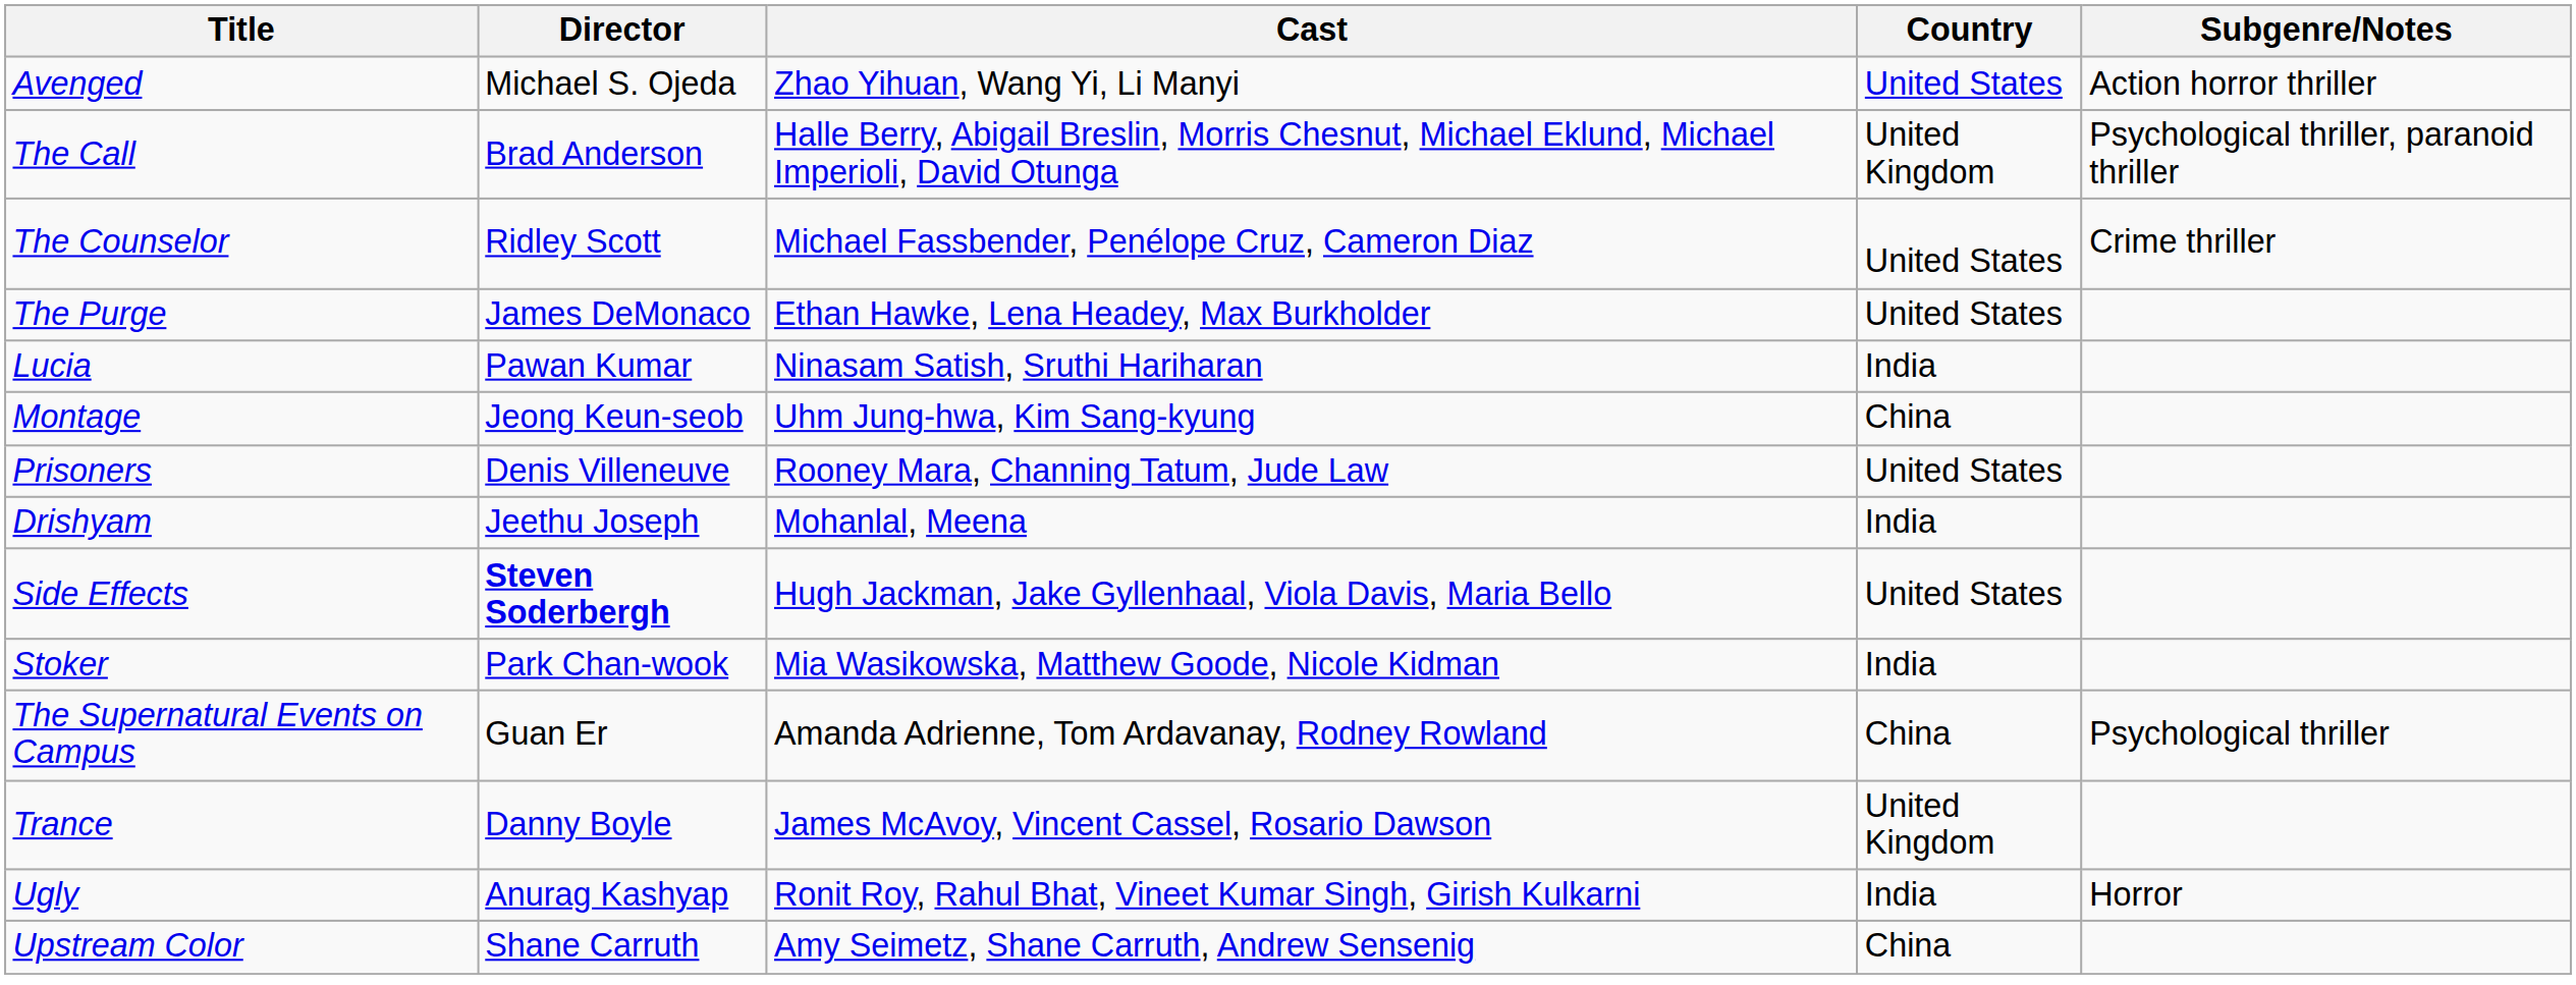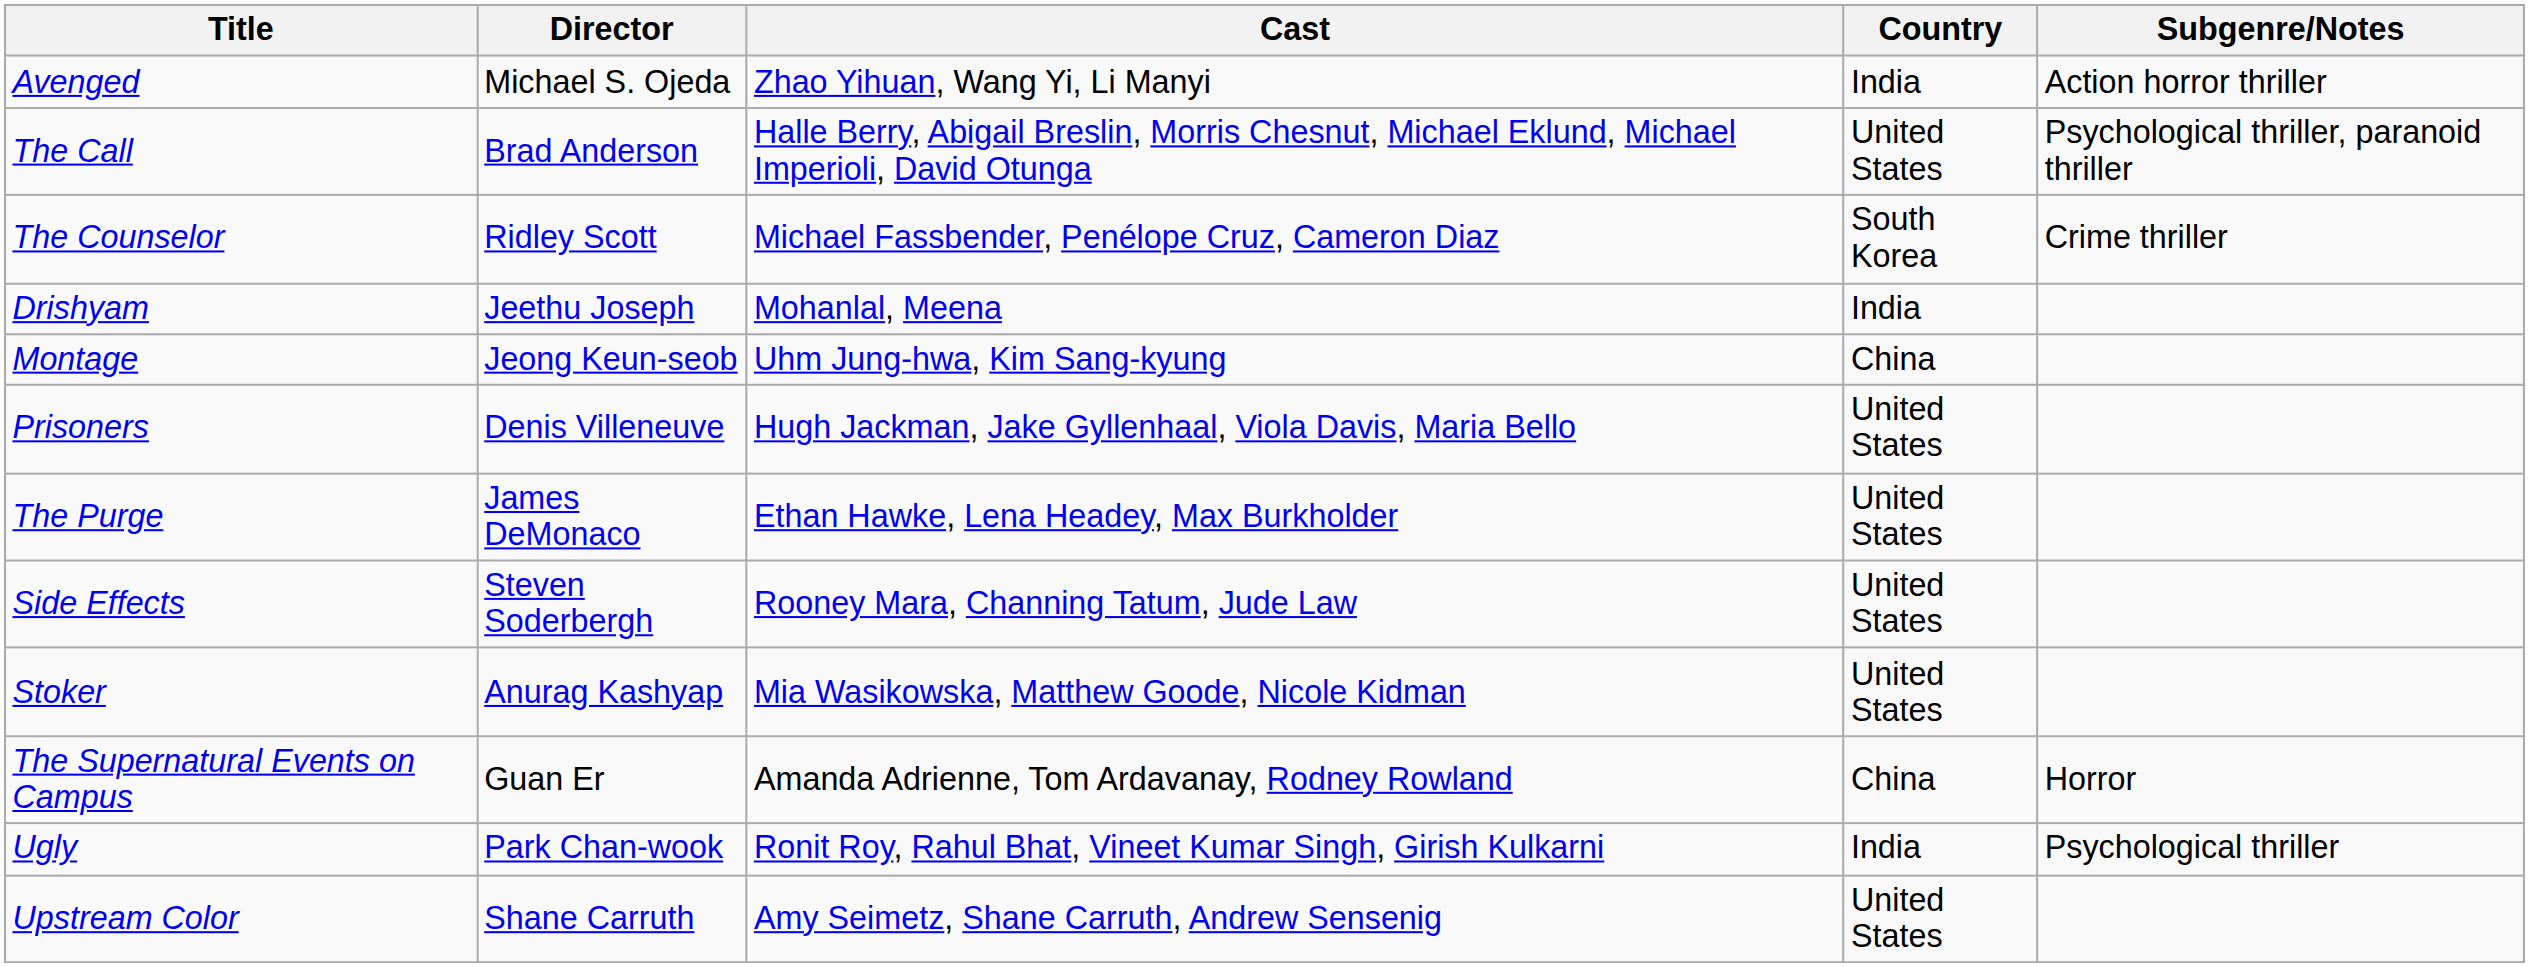 <table class="wikitable sortable">
 <tr>
 <th>Title</th>
 <th>Director</th>
 <th>Cast</th>
 <th>Country</th>
 <th>Subgenre/Notes</th>
 </tr>
 <tr>
 <td><em><a href='#'>Avenged</a></em></td>
 <td>Michael S. Ojeda</td>
 <td><a href='#'>Zhao Yihuan</a>, Wang Yi, Li Manyi</td>
-<td><a href='#'>United States</a></td>
+<td>India</td>
 <td>Action horror thriller</td>
 </tr>
 <tr>
 <td><em><a href='#'>The Call</a></em></td>
 <td><a href='#'>Brad Anderson</a></td>
 <td><a href='#'>Halle Berry</a>, <a href='#'>Abigail Breslin</a>, <a href='#'>Morris Chesnut</a>, <a href='#'>Michael Eklund</a>, <a href='#'>Michael Imperioli</a>, <a href='#'>David Otunga</a></td>
-<td>United Kingdom</td>
+<td>United States</td>
 <td>Psychological thriller, paranoid thriller</td>
 </tr>
 <tr>
 <td><em><a href='#'>The Counselor</a></em></td>
 <td><a href='#'>Ridley Scott</a></td>
 <td><a href='#'>Michael Fassbender</a>, <a href='#'>Penélope Cruz</a>, <a href='#'>Cameron Diaz</a></td>
-<td><br>United States</td>
+<td>South Korea</td>
 <td>Crime thriller</td>
 </tr>
 <tr>
-<td><em><a href='#'>The Purge</a></em></td>
-<td><a href='#'>James DeMonaco</a></td>
-<td><a href='#'>Ethan Hawke</a>, <a href='#'>Lena Headey</a>, <a href='#'>Max Burkholder</a></td>
-<td>United States</td>
-<td></td>
-</tr>
-<tr>
-<td><em><a href='#'>Lucia</a></em></td>
-<td><a href='#'>Pawan Kumar</a></td>
-<td><a href='#'>Ninasam Satish</a>, <a href='#'>Sruthi Hariharan</a></td>
+<td><em> <a href='#'>Drishyam</a></em></td>
+<td><a href='#'>Jeethu Joseph</a></td>
+<td><a href='#'>Mohanlal</a>, <a href='#'>Meena</a></td>
 <td>India</td>
 <td></td>
 </tr>
 <tr>
 <td><em><a href='#'>Montage</a></em></td>
 <td><a href='#'>Jeong Keun-seob</a></td>
 <td><a href='#'>Uhm Jung-hwa</a>, <a href='#'>Kim Sang-kyung</a></td>
 <td>China</td>
 <td></td>
 </tr>
 <tr>
 <td><em><a href='#'>Prisoners</a></em></td>
 <td><a href='#'>Denis Villeneuve</a></td>
+<td><a href='#'>Hugh Jackman</a>, <a href='#'>Jake Gyllenhaal</a>, <a href='#'>Viola Davis</a>, <a href='#'>Maria Bello</a></td>
+<td>United States</td>
+<td></td>
+</tr>
+<tr>
+<td><em><a href='#'>The Purge</a></em></td>
+<td><a href='#'>James DeMonaco</a></td>
+<td><a href='#'>Ethan Hawke</a>, <a href='#'>Lena Headey</a>, <a href='#'>Max Burkholder</a></td>
+<td>United States</td>
+<td></td>
+</tr>
+<tr>
+<td><em><a href='#'>Side Effects</a></em></td>
+<td><a href='#'>Steven Soderbergh</a></td>
 <td><a href='#'>Rooney Mara</a>, <a href='#'>Channing Tatum</a>, <a href='#'>Jude Law</a></td>
 <td>United States</td>
 <td></td>
 </tr>
 <tr>
-<td><em> <a href='#'>Drishyam</a></em></td>
-<td><a href='#'>Jeethu Joseph</a></td>
-<td><a href='#'>Mohanlal</a>, <a href='#'>Meena</a></td>
-<td>India</td>
-<td></td>
-</tr>
-<tr>
-<td><em><a href='#'>Side Effects</a></em></td>
-<td><strong><a href='#'>Steven Soderbergh</a></strong></td>
-<td><a href='#'>Hugh Jackman</a>, <a href='#'>Jake Gyllenhaal</a>, <a href='#'>Viola Davis</a>, <a href='#'>Maria Bello</a></td>
+<td><em><a href='#'>Stoker</a></em></td>
+<td><a href='#'>Anurag Kashyap</a></td>
+<td><a href='#'>Mia Wasikowska</a>, <a href='#'>Matthew Goode</a>, <a href='#'>Nicole Kidman</a></td>
 <td>United States</td>
-<td></td>
-</tr>
-<tr>
-<td><em><a href='#'>Stoker</a></em></td>
-<td><a href='#'>Park Chan-wook</a></td>
-<td><a href='#'>Mia Wasikowska</a>, <a href='#'>Matthew Goode</a>, <a href='#'>Nicole Kidman</a></td>
-<td>India</td>
 <td></td>
 </tr>
 <tr>
 <td><em><a href='#'>The Supernatural Events on Campus</a></em></td>
 <td>Guan Er</td>
 <td>Amanda Adrienne, Tom Ardavanay, <a href='#'>Rodney Rowland</a></td>
 <td>China</td>
-<td>Psychological thriller</td>
-</tr>
-<tr>
-<td><em><a href='#'>Trance</a></em></td>
-<td><a href='#'>Danny Boyle</a></td>
-<td><a href='#'>James McAvoy</a>, <a href='#'>Vincent Cassel</a>, <a href='#'>Rosario Dawson</a></td>
-<td>United Kingdom</td>
-<td></td>
+<td>Horror</td>
 </tr>
 <tr>
 <td><em><a href='#'>Ugly</a></em></td>
-<td><a href='#'>Anurag Kashyap</a></td>
+<td><a href='#'>Park Chan-wook</a></td>
 <td><a href='#'>Ronit Roy</a>, <a href='#'>Rahul Bhat</a>, <a href='#'>Vineet Kumar Singh</a>, <a href='#'>Girish Kulkarni</a></td>
 <td>India</td>
-<td>Horror</td>
+<td>Psychological thriller</td>
 </tr>
 <tr>
 <td><em><a href='#'>Upstream Color</a></em></td>
 <td><a href='#'>Shane Carruth</a></td>
 <td><a href='#'>Amy Seimetz</a>, <a href='#'>Shane Carruth</a>, <a href='#'>Andrew Sensenig</a></td>
-<td>China</td>
+<td>United States</td>
 <td></td>
 </tr>
 <tr>
 </tr>
 </table>
